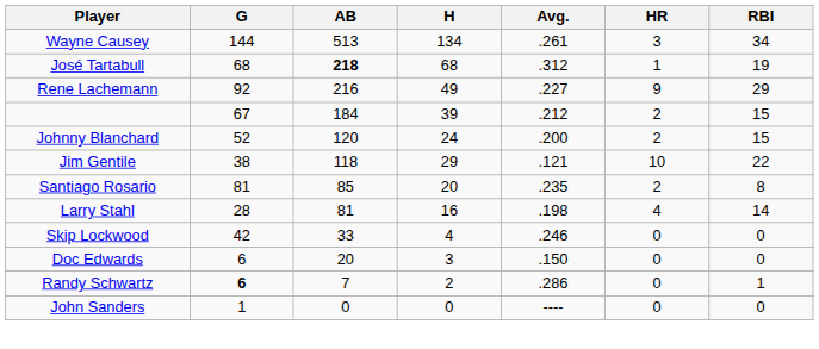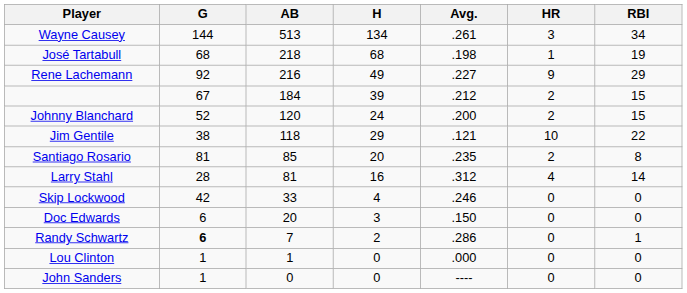 <table class="wikitable sortable">
 <tr>
 <th bgcolor="#DDDDFF" width="16%">Player</th>
 <th bgcolor="#DDDDFF" width="9%">G</th>
 <th bgcolor="#DDDDFF" width="9%">AB</th>
 <th bgcolor="#DDDDFF" width="9%">H</th>
 <th bgcolor="#DDDDFF" width="9%">Avg.</th>
 <th bgcolor="#DDDDFF" width="9%">HR</th>
 <th bgcolor="#DDDDFF" width="9%">RBI</th>
 </tr>
 <tr align="center">
 <td><a href='#'>Wayne Causey</a></td>
 <td>144</td>
 <td>513</td>
 <td>134</td>
 <td>.261</td>
 <td>3</td>
 <td>34</td>
 </tr>
 <tr align=center>
 <td><a href='#'>José Tartabull</a></td>
 <td>68</td>
-<td><strong>218</strong></td>
+<td>218</td>
 <td>68</td>
-<td>.312</td>
+<td>.198</td>
 <td>1</td>
 <td>19</td>
 </tr>
 <tr align=center>
 <td><a href='#'>Rene Lachemann</a></td>
 <td>92</td>
 <td>216</td>
 <td>49</td>
 <td>.227</td>
 <td>9</td>
 <td>29</td>
 </tr>
 <tr align=center>
 <td></td>
 <td>67</td>
 <td>184</td>
 <td>39</td>
 <td>.212</td>
 <td>2</td>
 <td>15</td>
 </tr>
 <tr align="center">
 <td><a href='#'>Johnny Blanchard</a></td>
 <td>52</td>
 <td>120</td>
 <td>24</td>
 <td>.200</td>
 <td>2</td>
 <td>15</td>
 </tr>
 <tr align=center>
 <td><a href='#'>Jim Gentile</a></td>
 <td>38</td>
 <td>118</td>
 <td>29</td>
 <td>.121</td>
 <td>10</td>
 <td>22</td>
 </tr>
 <tr align=center>
 <td><a href='#'>Santiago Rosario</a></td>
 <td>81</td>
 <td>85</td>
 <td>20</td>
 <td>.235</td>
 <td>2</td>
 <td>8</td>
 </tr>
 <tr align=center>
 <td><a href='#'>Larry Stahl</a></td>
 <td>28</td>
 <td>81</td>
 <td>16</td>
-<td>.198</td>
+<td>.312</td>
 <td>4</td>
 <td>14</td>
 </tr>
 <tr align=center>
 <td><a href='#'>Skip Lockwood</a></td>
 <td>42</td>
 <td>33</td>
 <td>4</td>
 <td>.246</td>
 <td>0</td>
 <td>0</td>
 </tr>
 <tr align=center>
 <td><a href='#'>Doc Edwards</a></td>
 <td>6</td>
 <td>20</td>
 <td>3</td>
 <td>.150</td>
 <td>0</td>
 <td>0</td>
 </tr>
 <tr align=center>
 <td><a href='#'>Randy Schwartz</a></td>
 <td><strong>6</strong></td>
 <td>7</td>
 <td>2</td>
 <td>.286</td>
 <td>0</td>
 <td>1</td>
 </tr>
 <tr align=center>
+<td><a href='#'>Lou Clinton</a></td>
+<td>1</td>
+<td>1</td>
+<td>0</td>
+<td>.000</td>
+<td>0</td>
+<td>0</td>
+</tr>
+<tr align=center>
 <td><a href='#'>John Sanders</a></td>
 <td>1</td>
 <td>0</td>
 <td>0</td>
 <td>----</td>
 <td>0</td>
 <td>0</td>
 </tr>
 </table>
